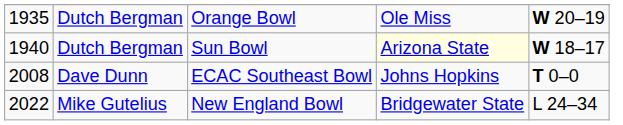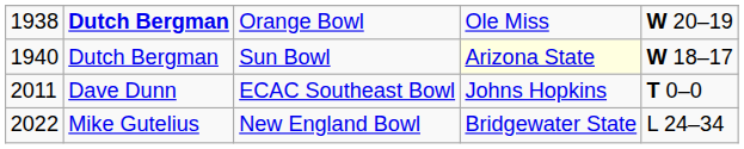 <table class="wikitable">
 <tr>
 </tr>
 <tr>
-<td>1935</td>
-<td><a href='#'>Dutch Bergman</a></td>
+<td>1938</td>
+<td><strong><a href='#'>Dutch Bergman</a></strong></td>
 <td><a href='#'>Orange Bowl</a></td>
 <td><a href='#'>Ole Miss</a></td>
 <td><strong>W</strong> 20–19</td>
 </tr>
 <tr>
 <td>1940</td>
 <td><a href='#'>Dutch Bergman</a></td>
 <td><a href='#'>Sun Bowl</a></td>
 <td style="background: lightyellow;"><a href='#'>Arizona State</a></td>
 <td><strong>W</strong> 18–17</td>
 </tr>
 <tr>
-<td>2008</td>
+<td>2011</td>
 <td><a href='#'>Dave Dunn</a></td>
 <td><a href='#'>ECAC Southeast Bowl</a></td>
 <td><a href='#'>Johns Hopkins</a></td>
 <td><strong>T</strong> 0–0</td>
 </tr>
 <tr>
 <td>2022</td>
 <td><a href='#'>Mike Gutelius</a></td>
 <td><a href='#'>New England Bowl</a></td>
 <td><a href='#'>Bridgewater State</a></td>
 <td>L 24–34</td>
 </tr>
 </table>
